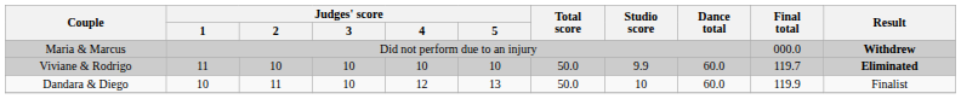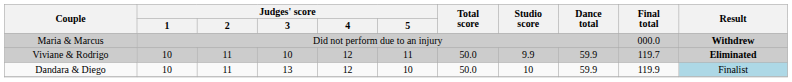 <table class="wikitable" style="font-size:100%; line-height:16px; text-align:center" width="100%">
 <tr>
 <th rowspan=2 width="11.0%">Couple</th>
 <th colspan=5 width="25.0%">Judges' score</th>
 <th rowspan=2 width="05.0%">Total<br>score</th>
 <th rowspan=2 width="05.0%">Studio<br>score</th>
 <th rowspan=2 width="05.0%">Dance<br>total</th>
 <th rowspan=2 width="05.0%">Final<br>total</th>
 <th rowspan=2 width="09.0%">Result</th>
 </tr>
 <tr>
 <th width="05.0%">1</th>
 <th width="05.0%">2</th>
 <th width="05.0%">3</th>
 <th width="05.0%">4</th>
 <th width="05.0%">5</th>
 </tr>
 <tr bgcolor=CCCCCC>
 <td>Maria & Marcus</td>
 <td colspan=8>Did not perform due to an injury</td>
 <td>000.0</td>
 <td><strong>Withdrew</strong></td>
 </tr>
 <tr bgcolor=CCCCCC>
 <td>Viviane & Rodrigo</td>
+<td>10</td>
 <td>11</td>
 <td>10</td>
-<td>10</td>
-<td>10</td>
-<td>10</td>
+<td>12</td>
+<td>11</td>
 <td>50.0</td>
 <td>9.9</td>
-<td>60.0</td>
+<td>59.9</td>
 <td>119.7</td>
 <td><strong>Eliminated</strong></td>
 </tr>
 <tr>
 <td>Dandara & Diego</td>
 <td>10</td>
 <td>11</td>
+<td>13</td>
+<td>12</td>
 <td>10</td>
-<td>12</td>
-<td>13</td>
 <td>50.0</td>
 <td>10</td>
-<td>60.0</td>
+<td>59.9</td>
 <td>119.9</td>
-<td>Finalist</td>
+<td style="background: lightblue;">Finalist</td>
 </tr>
 <tr>
 </tr>
 </table>
